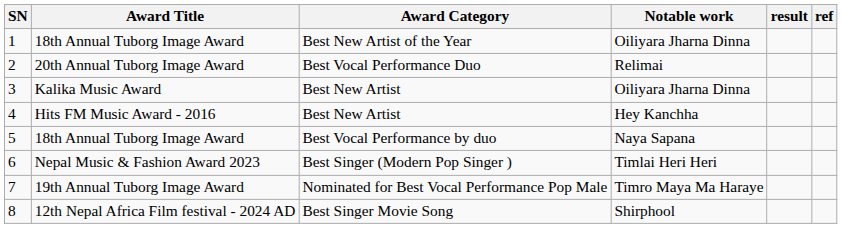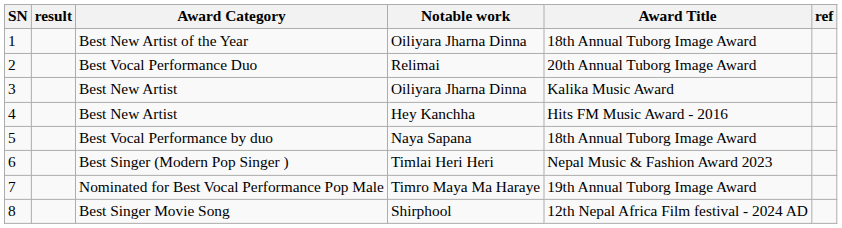 <table class="wikitable sortable">
 <tr>
 <th>SN</th>
-<th>Award Title</th>
+<th>result</th>
 <th>Award Category</th>
 <th>Notable work</th>
-<th>result</th>
+<th>Award Title</th>
 <th>ref</th>
 </tr>
 <tr>
 <td>1</td>
-<td>18th Annual Tuborg Image Award</td>
+<td></td>
 <td>Best New Artist of the Year</td>
 <td>Oiliyara Jharna Dinna</td>
-<td></td>
+<td>18th Annual Tuborg Image Award</td>
 <td></td>
 </tr>
 <tr>
 <td>2</td>
-<td>20th Annual Tuborg Image Award</td>
+<td></td>
 <td>Best Vocal Performance Duo</td>
 <td>Relimai</td>
-<td></td>
+<td>20th Annual Tuborg Image Award</td>
 <td></td>
 </tr>
 <tr>
 <td>3</td>
-<td>Kalika Music Award</td>
+<td></td>
 <td>Best New Artist</td>
 <td>Oiliyara Jharna Dinna</td>
-<td></td>
+<td>Kalika Music Award</td>
 <td></td>
 </tr>
 <tr>
 <td>4</td>
-<td>Hits FM Music Award - 2016</td>
+<td></td>
 <td>Best New Artist</td>
 <td>Hey Kanchha</td>
-<td></td>
+<td>Hits FM Music Award - 2016</td>
 <td></td>
 </tr>
 <tr>
 <td>5</td>
-<td>18th Annual Tuborg Image Award</td>
+<td></td>
 <td>Best Vocal Performance by duo</td>
 <td>Naya Sapana</td>
-<td></td>
+<td>18th Annual Tuborg Image Award</td>
 <td></td>
 </tr>
 <tr>
 <td>6</td>
-<td>Nepal Music & Fashion Award 2023</td>
+<td></td>
 <td>Best Singer (Modern Pop Singer )</td>
 <td>Timlai Heri Heri</td>
-<td></td>
+<td>Nepal Music & Fashion Award 2023</td>
 <td></td>
 </tr>
 <tr>
 <td>7</td>
-<td>19th Annual Tuborg Image Award</td>
+<td></td>
 <td>Nominated for Best Vocal Performance Pop Male</td>
 <td>Timro Maya Ma Haraye</td>
-<td></td>
+<td>19th Annual Tuborg Image Award</td>
 <td></td>
 </tr>
 <tr>
 <td>8</td>
-<td>12th Nepal Africa Film festival - 2024 AD</td>
+<td></td>
 <td>Best Singer Movie Song</td>
 <td>Shirphool</td>
-<td></td>
+<td>12th Nepal Africa Film festival - 2024 AD</td>
 <td></td>
 </tr>
 </table>
